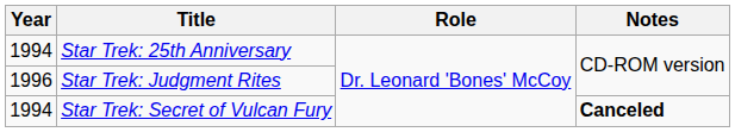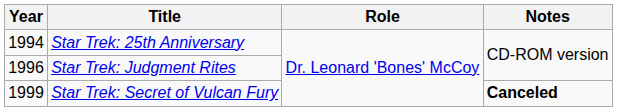 <table class="wikitable sortable">
 <tr>
 <th>Year</th>
 <th>Title</th>
 <th>Role</th>
 <th class="unsortable">Notes</th>
 </tr>
 <tr>
 <td>1994</td>
 <td><em><a href='#'>Star Trek: 25th Anniversary</a></em></td>
 <td rowspan="3"><a href='#'>Dr. Leonard 'Bones' McCoy</a></td>
 <td rowspan="2">CD-ROM version</td>
 </tr>
 <tr>
 <td>1996</td>
 <td><em><a href='#'>Star Trek: Judgment Rites</a></em></td>
 </tr>
 <tr>
-<td>1994</td>
+<td>1999</td>
 <td><em><a href='#'>Star Trek: Secret of Vulcan Fury</a></em></td>
 <td><strong>Canceled</strong></td>
 </tr>
 </table>
